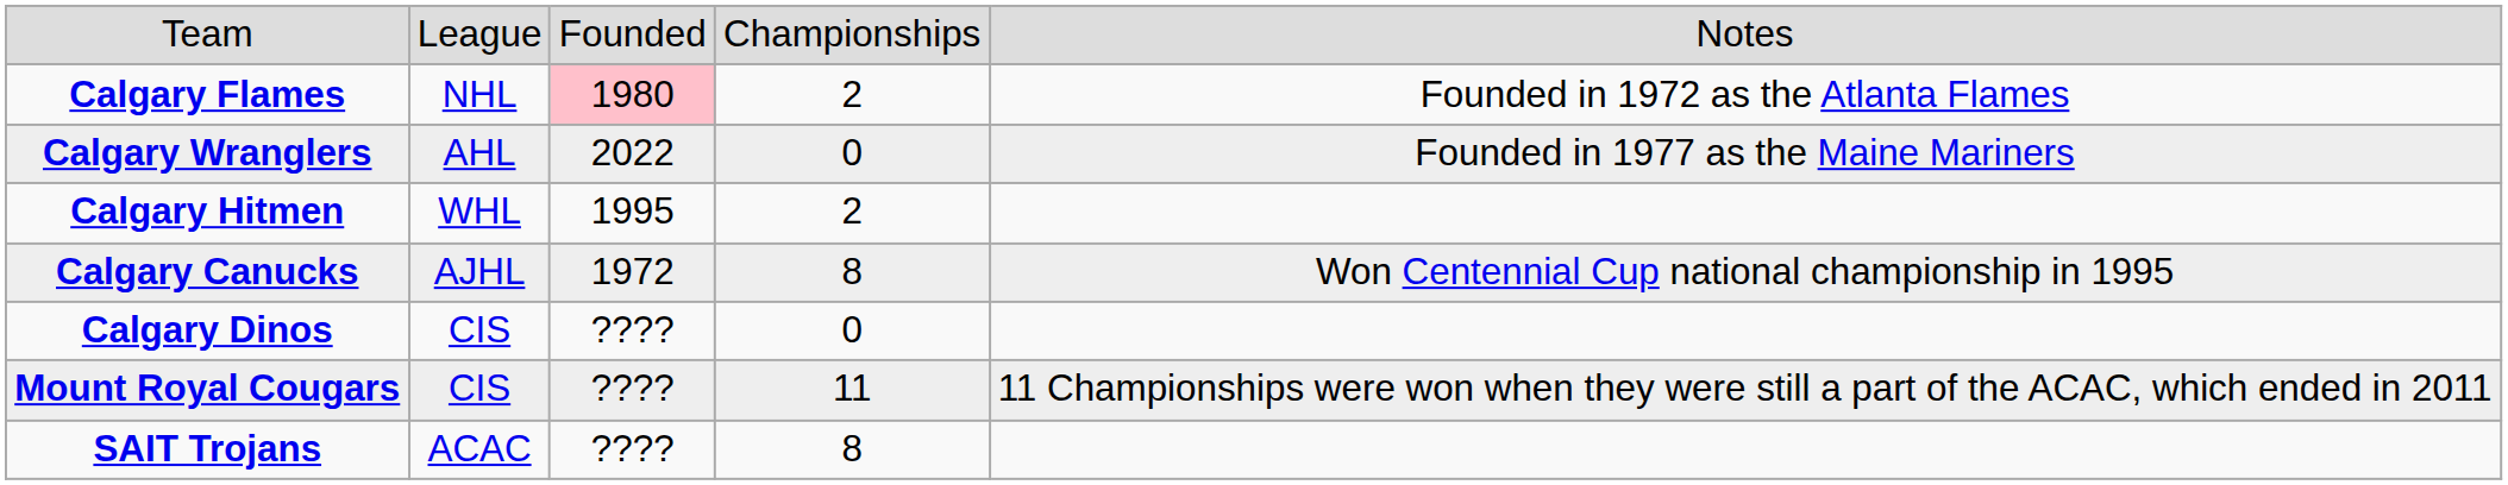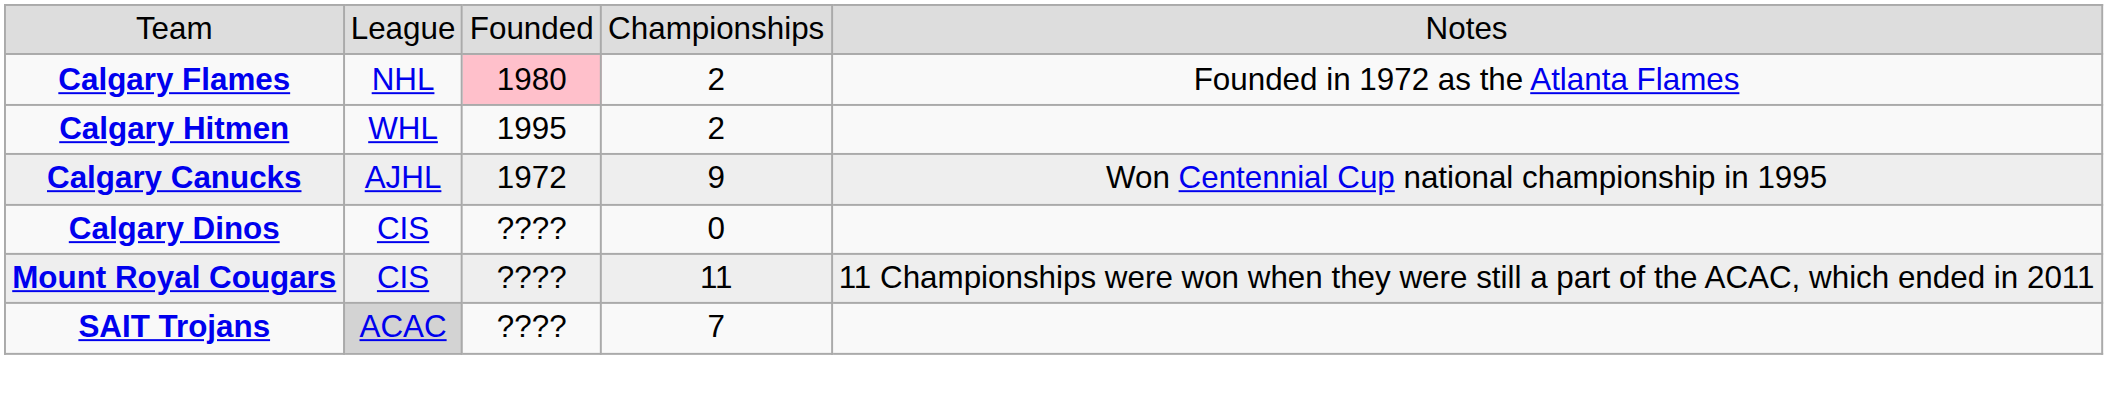 <table class="wikitable">
 <tr align="center" bgcolor="#dddddd">
 <td>Team</td>
 <td>League</td>
 <td>Founded</td>
 <td>Championships</td>
 <td>Notes</td>
 </tr>
 <tr align="center">
 <td><strong><a href='#'>Calgary Flames</a></strong></td>
 <td><a href='#'>NHL</a></td>
 <td style="background: pink;">1980</td>
 <td>2</td>
 <td>Founded in 1972 as the <a href='#'>Atlanta Flames</a></td>
 </tr>
-<tr align="center" bgcolor="#eeeeee">
-<td><strong><a href='#'>Calgary Wranglers</a></strong></td>
-<td><a href='#'>AHL</a></td>
-<td>2022</td>
-<td>0</td>
-<td>Founded in 1977 as the <a href='#'>Maine Mariners</a></td>
-</tr>
 <tr align="center">
 <td><strong><a href='#'>Calgary Hitmen</a></strong></td>
 <td><a href='#'>WHL</a></td>
 <td>1995</td>
 <td>2</td>
 </tr>
 <tr align="center" bgcolor="#eeeeee">
 <td><strong><a href='#'>Calgary Canucks</a></strong></td>
 <td><a href='#'>AJHL</a></td>
 <td>1972</td>
-<td>8</td>
+<td>9</td>
 <td>Won <a href='#'>Centennial Cup</a> national championship in 1995</td>
 </tr>
 <tr align="center">
 <td><strong><a href='#'>Calgary Dinos</a></strong></td>
 <td><a href='#'>CIS</a></td>
 <td>????</td>
 <td>0</td>
 </tr>
 <tr align="center" bgcolor="#eeeeee">
 <td><strong><a href='#'>Mount Royal Cougars</a></strong></td>
 <td><a href='#'>CIS</a></td>
 <td>????</td>
 <td>11</td>
 <td>11 Championships were won when they were still a part of the ACAC, which ended in 2011</td>
 </tr>
 <tr align="center">
 <td><strong><a href='#'>SAIT Trojans</a></strong></td>
-<td><a href='#'>ACAC</a></td>
+<td style="background: lightgrey;"><a href='#'>ACAC</a></td>
 <td>????</td>
-<td>8</td>
+<td>7</td>
 </tr>
 </table>
